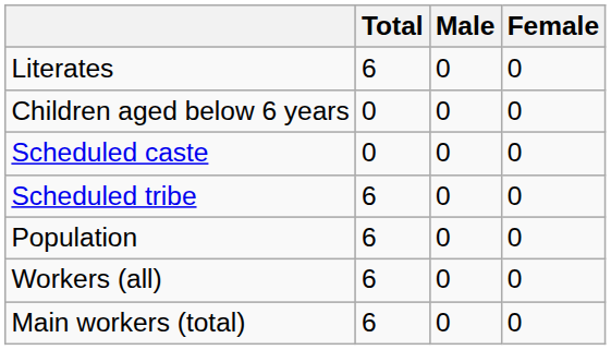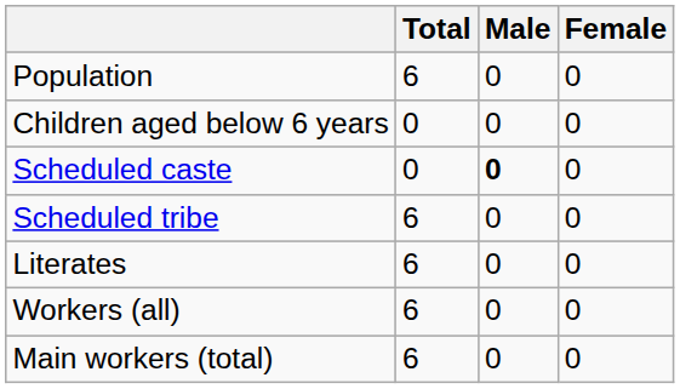 <table class="wikitable sortable">
 <tr>
 <th></th>
 <th>Total</th>
 <th>Male</th>
 <th>Female</th>
 </tr>
 <tr>
-<td>Literates</td>
+<td>Population</td>
 <td>6</td>
 <td>0</td>
 <td>0</td>
 </tr>
 <tr>
 <td>Children aged below 6 years</td>
 <td>0</td>
 <td>0</td>
 <td>0</td>
 </tr>
 <tr>
 <td><a href='#'>Scheduled caste</a></td>
 <td>0</td>
-<td>0</td>
+<td><strong>0</strong></td>
 <td>0</td>
 </tr>
 <tr>
 <td><a href='#'>Scheduled tribe</a></td>
 <td>6</td>
 <td>0</td>
 <td>0</td>
 </tr>
 <tr>
-<td>Population</td>
+<td>Literates</td>
 <td>6</td>
 <td>0</td>
 <td>0</td>
 </tr>
 <tr>
 <td>Workers (all)</td>
 <td>6</td>
 <td>0</td>
 <td>0</td>
 </tr>
 <tr>
 <td>Main workers (total)</td>
 <td>6</td>
 <td>0</td>
 <td>0</td>
 </tr>
 </table>
